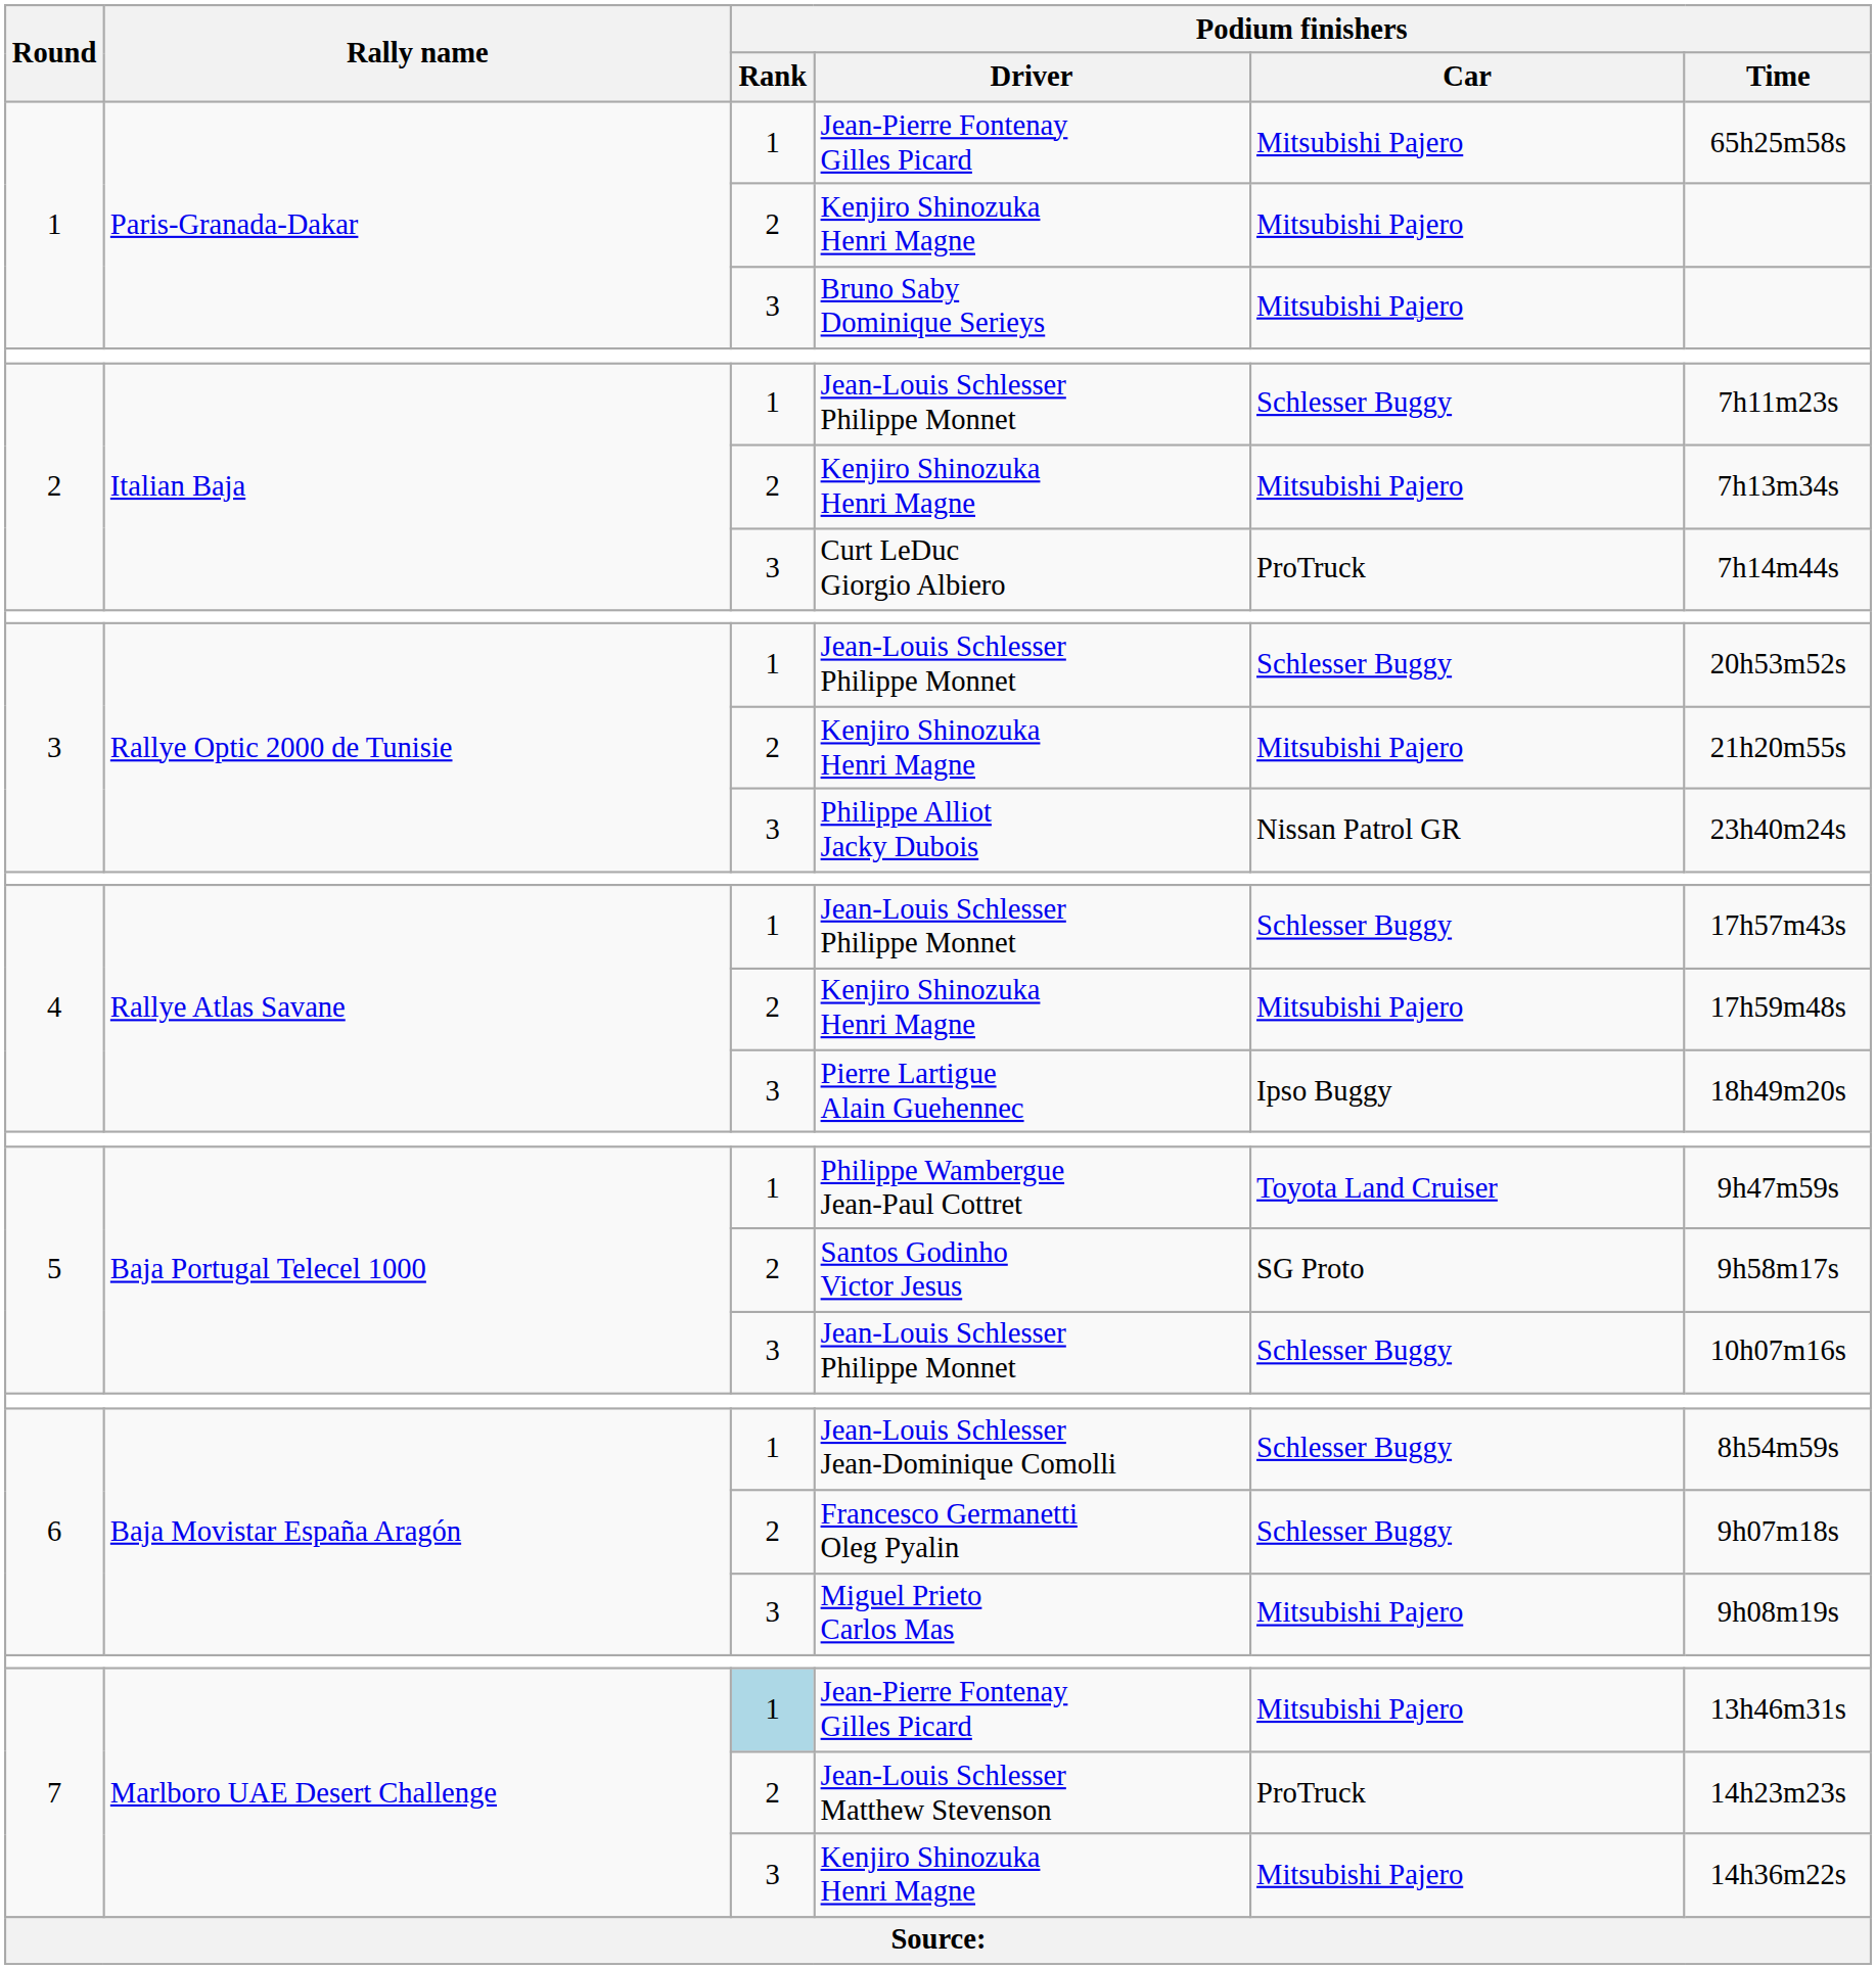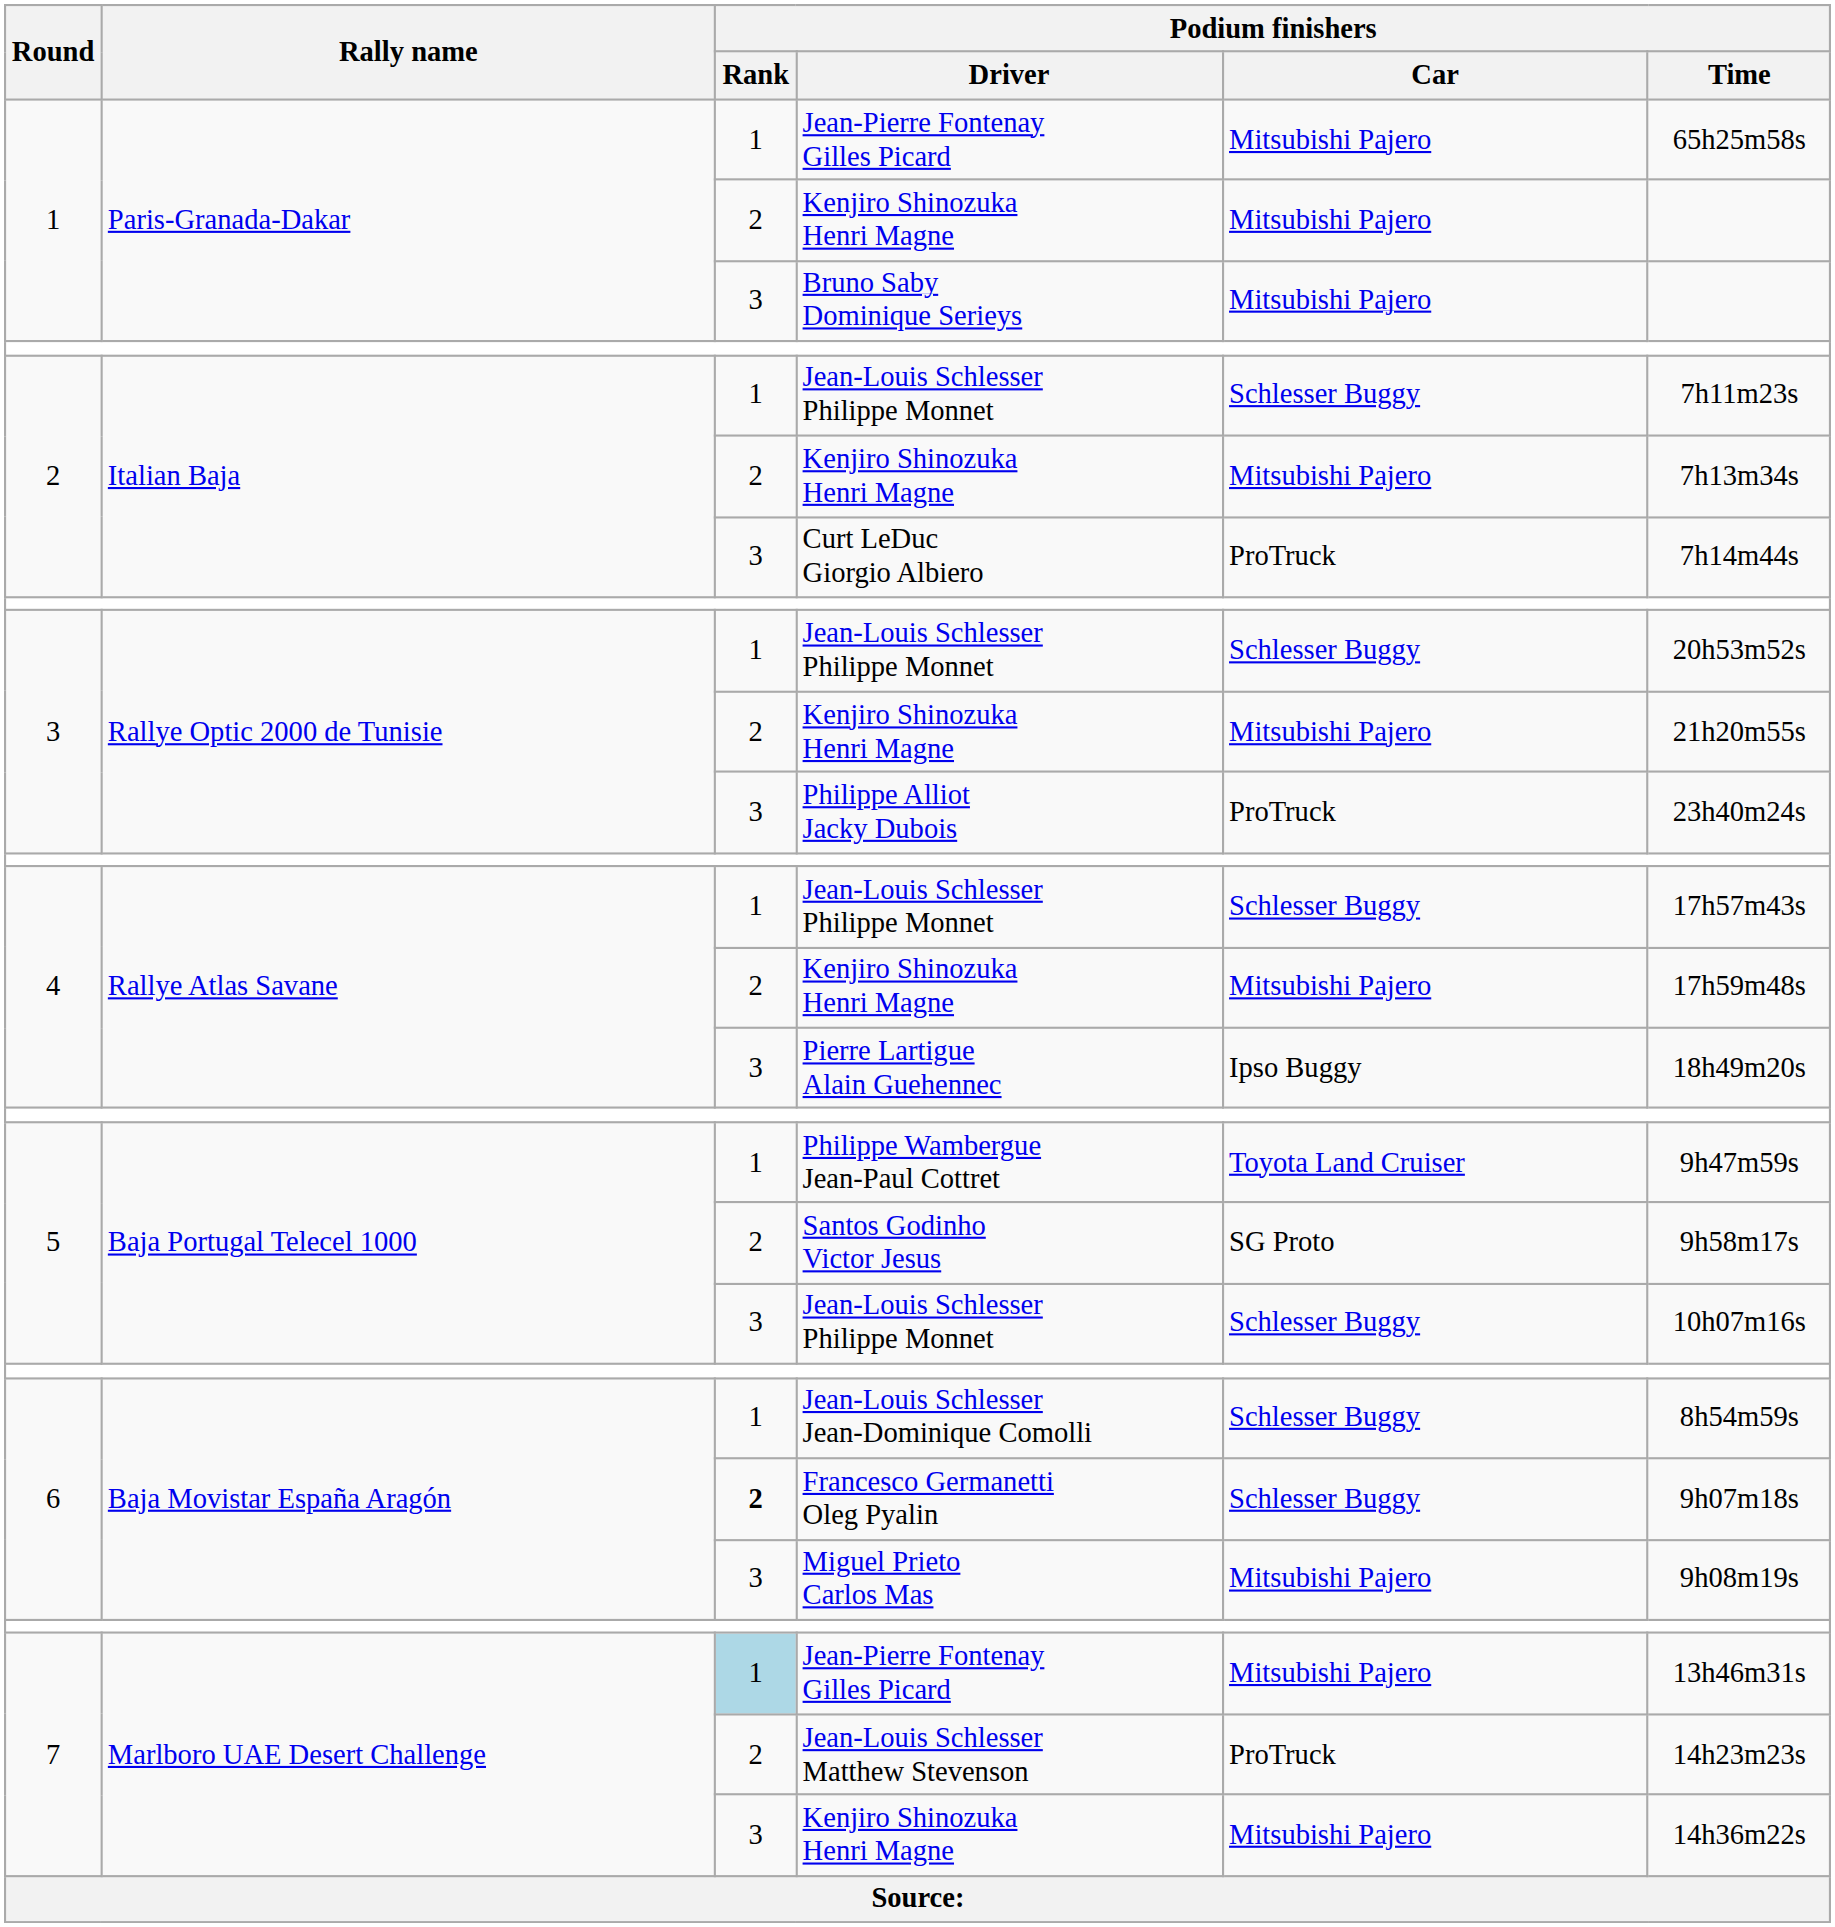 <table class="wikitable" style="font-size:85%;">
 <tr>
 <th rowspan=2>Round</th>
 <th style="width:22em" rowspan=2>Rally name</th>
 <th colspan=4>Podium finishers</th>
 </tr>
 <tr>
 <th>Rank</th>
 <th style="width:15em">Driver</th>
 <th style="width:15em">Car</th>
 <th style="width:6em">Time</th>
 </tr>
 <tr>
 <td rowspan=3 align=center>1</td>
 <td rowspan=3> <a href='#'>Paris-Granada-Dakar</a></td>
 <td align=center>1</td>
 <td> <a href='#'>Jean-Pierre Fontenay</a><br> <a href='#'>Gilles Picard</a></td>
 <td><a href='#'>Mitsubishi Pajero</a></td>
 <td align=center>65h25m58s</td>
 </tr>
 <tr>
 <td align=center>2</td>
 <td> <a href='#'>Kenjiro Shinozuka</a><br> <a href='#'>Henri Magne</a></td>
 <td><a href='#'>Mitsubishi Pajero</a></td>
 <td align=center></td>
 </tr>
 <tr>
 <td align=center>3</td>
 <td> <a href='#'>Bruno Saby</a><br> <a href='#'>Dominique Serieys</a></td>
 <td><a href='#'>Mitsubishi Pajero</a></td>
 <td align=center></td>
 </tr>
 <tr style="background:white;">
 <td colspan="6"></td>
 </tr>
 <tr>
 <td rowspan=3 align=center>2</td>
 <td rowspan=3> <a href='#'>Italian Baja</a></td>
 <td align=center>1</td>
 <td> <a href='#'>Jean-Louis Schlesser</a><br> Philippe Monnet</td>
 <td><a href='#'>Schlesser Buggy</a></td>
 <td align=center>7h11m23s</td>
 </tr>
 <tr>
 <td align=center>2</td>
 <td> <a href='#'>Kenjiro Shinozuka</a><br> <a href='#'>Henri Magne</a></td>
 <td><a href='#'>Mitsubishi Pajero</a></td>
 <td align=center>7h13m34s</td>
 </tr>
 <tr>
 <td align=center>3</td>
 <td> Curt LeDuc<br> Giorgio Albiero</td>
 <td>ProTruck</td>
 <td align=center>7h14m44s</td>
 </tr>
 <tr style="background:white;">
 <td colspan="6"></td>
 </tr>
 <tr>
 <td rowspan=3 align=center>3</td>
 <td rowspan=3> <a href='#'>Rallye Optic 2000 de Tunisie</a></td>
 <td align=center>1</td>
 <td> <a href='#'>Jean-Louis Schlesser</a><br> Philippe Monnet</td>
 <td><a href='#'>Schlesser Buggy</a></td>
 <td align=center>20h53m52s</td>
 </tr>
 <tr>
 <td align=center>2</td>
 <td> <a href='#'>Kenjiro Shinozuka</a><br> <a href='#'>Henri Magne</a></td>
 <td><a href='#'>Mitsubishi Pajero</a></td>
 <td align=center>21h20m55s</td>
 </tr>
 <tr>
 <td align=center>3</td>
 <td> <a href='#'>Philippe Alliot</a><br> <a href='#'>Jacky Dubois</a></td>
-<td>Nissan Patrol GR</td>
+<td>ProTruck</td>
 <td align=center>23h40m24s</td>
 </tr>
 <tr style="background:white;">
 <td colspan="6"></td>
 </tr>
 <tr>
 <td rowspan=3 align=center>4</td>
 <td rowspan=3> <a href='#'>Rallye Atlas Savane</a></td>
 <td align=center>1</td>
 <td> <a href='#'>Jean-Louis Schlesser</a><br> Philippe Monnet</td>
 <td><a href='#'>Schlesser Buggy</a></td>
 <td align=center>17h57m43s</td>
 </tr>
 <tr>
 <td align=center>2</td>
 <td> <a href='#'>Kenjiro Shinozuka</a><br> <a href='#'>Henri Magne</a></td>
 <td><a href='#'>Mitsubishi Pajero</a></td>
 <td align=center>17h59m48s</td>
 </tr>
 <tr>
 <td align=center>3</td>
 <td> <a href='#'>Pierre Lartigue</a><br> <a href='#'>Alain Guehennec</a></td>
 <td>Ipso Buggy</td>
 <td align=center>18h49m20s</td>
 </tr>
 <tr style="background:white;">
 <td colspan="6"></td>
 </tr>
 <tr>
 <td rowspan=3 align=center>5</td>
 <td rowspan=3> <a href='#'>Baja Portugal Telecel 1000</a></td>
 <td align=center>1</td>
 <td> <a href='#'>Philippe Wambergue</a><br> Jean-Paul Cottret</td>
 <td><a href='#'>Toyota Land Cruiser</a></td>
 <td align=center>9h47m59s</td>
 </tr>
 <tr>
 <td align=center>2</td>
 <td> <a href='#'>Santos Godinho</a><br> <a href='#'>Victor Jesus</a></td>
 <td>SG Proto</td>
 <td align=center>9h58m17s</td>
 </tr>
 <tr>
 <td align=center>3</td>
 <td> <a href='#'>Jean-Louis Schlesser</a><br> Philippe Monnet</td>
 <td><a href='#'>Schlesser Buggy</a></td>
 <td align=center>10h07m16s</td>
 </tr>
 <tr style="background:white;">
 <td colspan="6"></td>
 </tr>
 <tr>
 <td rowspan=3 align=center>6</td>
 <td rowspan=3> <a href='#'>Baja Movistar España Aragón</a></td>
 <td align=center>1</td>
 <td> <a href='#'>Jean-Louis Schlesser</a><br> Jean-Dominique Comolli</td>
 <td><a href='#'>Schlesser Buggy</a></td>
 <td align=center>8h54m59s</td>
 </tr>
 <tr>
-<td align=center>2</td>
+<td align=center><strong>2</strong></td>
 <td> <a href='#'>Francesco Germanetti</a><br> Oleg Pyalin</td>
 <td><a href='#'>Schlesser Buggy</a></td>
 <td align=center>9h07m18s</td>
 </tr>
 <tr>
 <td align=center>3</td>
 <td> <a href='#'>Miguel Prieto</a><br> <a href='#'>Carlos Mas</a></td>
 <td><a href='#'>Mitsubishi Pajero</a></td>
 <td align=center>9h08m19s</td>
 </tr>
 <tr style="background:white;">
 <td colspan="6"></td>
 </tr>
 <tr>
 <td rowspan=3 align=center>7</td>
 <td rowspan=3> <a href='#'>Marlboro UAE Desert Challenge</a></td>
 <td align=center style="background: lightblue;">1</td>
 <td> <a href='#'>Jean-Pierre Fontenay</a><br> <a href='#'>Gilles Picard</a></td>
 <td><a href='#'>Mitsubishi Pajero</a></td>
 <td align=center>13h46m31s</td>
 </tr>
 <tr>
 <td align=center>2</td>
 <td> <a href='#'>Jean-Louis Schlesser</a><br> Matthew Stevenson</td>
 <td>ProTruck</td>
 <td align=center>14h23m23s</td>
 </tr>
 <tr>
 <td align=center>3</td>
 <td> <a href='#'>Kenjiro Shinozuka</a><br> <a href='#'>Henri Magne</a></td>
 <td><a href='#'>Mitsubishi Pajero</a></td>
 <td align=center>14h36m22s</td>
 </tr>
 <tr>
 <th colspan="6">Source:</th>
 </tr>
 <tr>
 </tr>
 </table>
